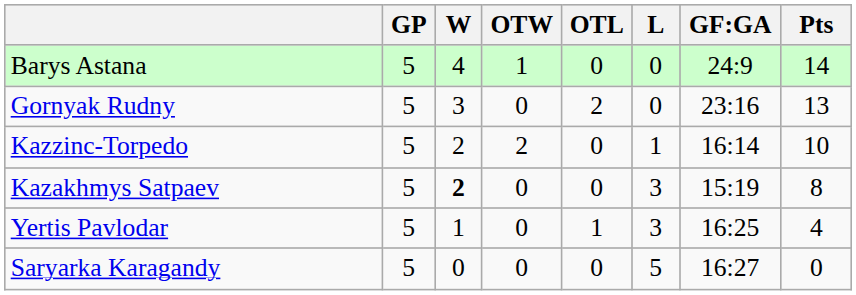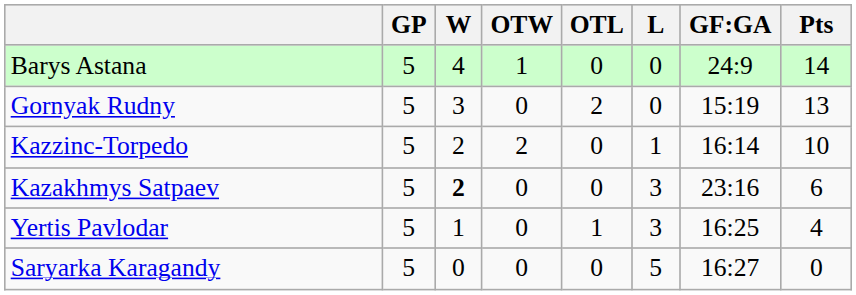 <table class="wikitable" width="60%">
 <tr>
 <th width="40%" bgcolor="#e0e0e0"></th>
 <th width="5%" bgcolor="#e0e0e0">GP</th>
 <th width="5%" bgcolor="#e0e0e0">W</th>
 <th width="5%" bgcolor="#e0e0e0">OTW</th>
 <th width="5%" bgcolor="#e0e0e0">OTL</th>
 <th width="5%" bgcolor="#e0e0e0">L</th>
 <th width="7.5%" bgcolor="#e0e0e0">GF:GA</th>
 <th width="7.5%" bgcolor="#e0e0e0">Pts</th>
 </tr>
 <tr align="center" bgcolor="#CCFFCC">
 <td align="left">Barys Astana</td>
 <td>5</td>
 <td>4</td>
 <td>1</td>
 <td>0</td>
 <td>0</td>
 <td>24:9</td>
 <td>14</td>
 </tr>
 <tr align="center">
 <td align="left"><a href='#'>Gornyak Rudny</a></td>
 <td>5</td>
 <td>3</td>
 <td>0</td>
 <td>2</td>
 <td>0</td>
-<td>23:16</td>
+<td>15:19</td>
 <td>13</td>
 </tr>
 <tr align="center">
 <td align="left"><a href='#'>Kazzinc-Torpedo</a></td>
 <td>5</td>
 <td>2</td>
 <td>2</td>
 <td>0</td>
 <td>1</td>
 <td>16:14</td>
 <td>10</td>
 </tr>
 <tr align="center">
 <td align="left"><a href='#'>Kazakhmys Satpaev</a></td>
 <td>5</td>
 <td><strong>2</strong></td>
 <td>0</td>
 <td>0</td>
 <td>3</td>
-<td>15:19</td>
-<td>8</td>
+<td>23:16</td>
+<td>6</td>
 </tr>
 <tr align="center">
 <td align="left"><a href='#'>Yertis Pavlodar</a></td>
 <td>5</td>
 <td>1</td>
 <td>0</td>
 <td>1</td>
 <td>3</td>
 <td>16:25</td>
 <td>4</td>
 </tr>
 <tr align="center">
 <td align="left"><a href='#'>Saryarka Karagandy</a></td>
 <td>5</td>
 <td>0</td>
 <td>0</td>
 <td>0</td>
 <td>5</td>
 <td>16:27</td>
 <td>0</td>
 </tr>
 </table>
